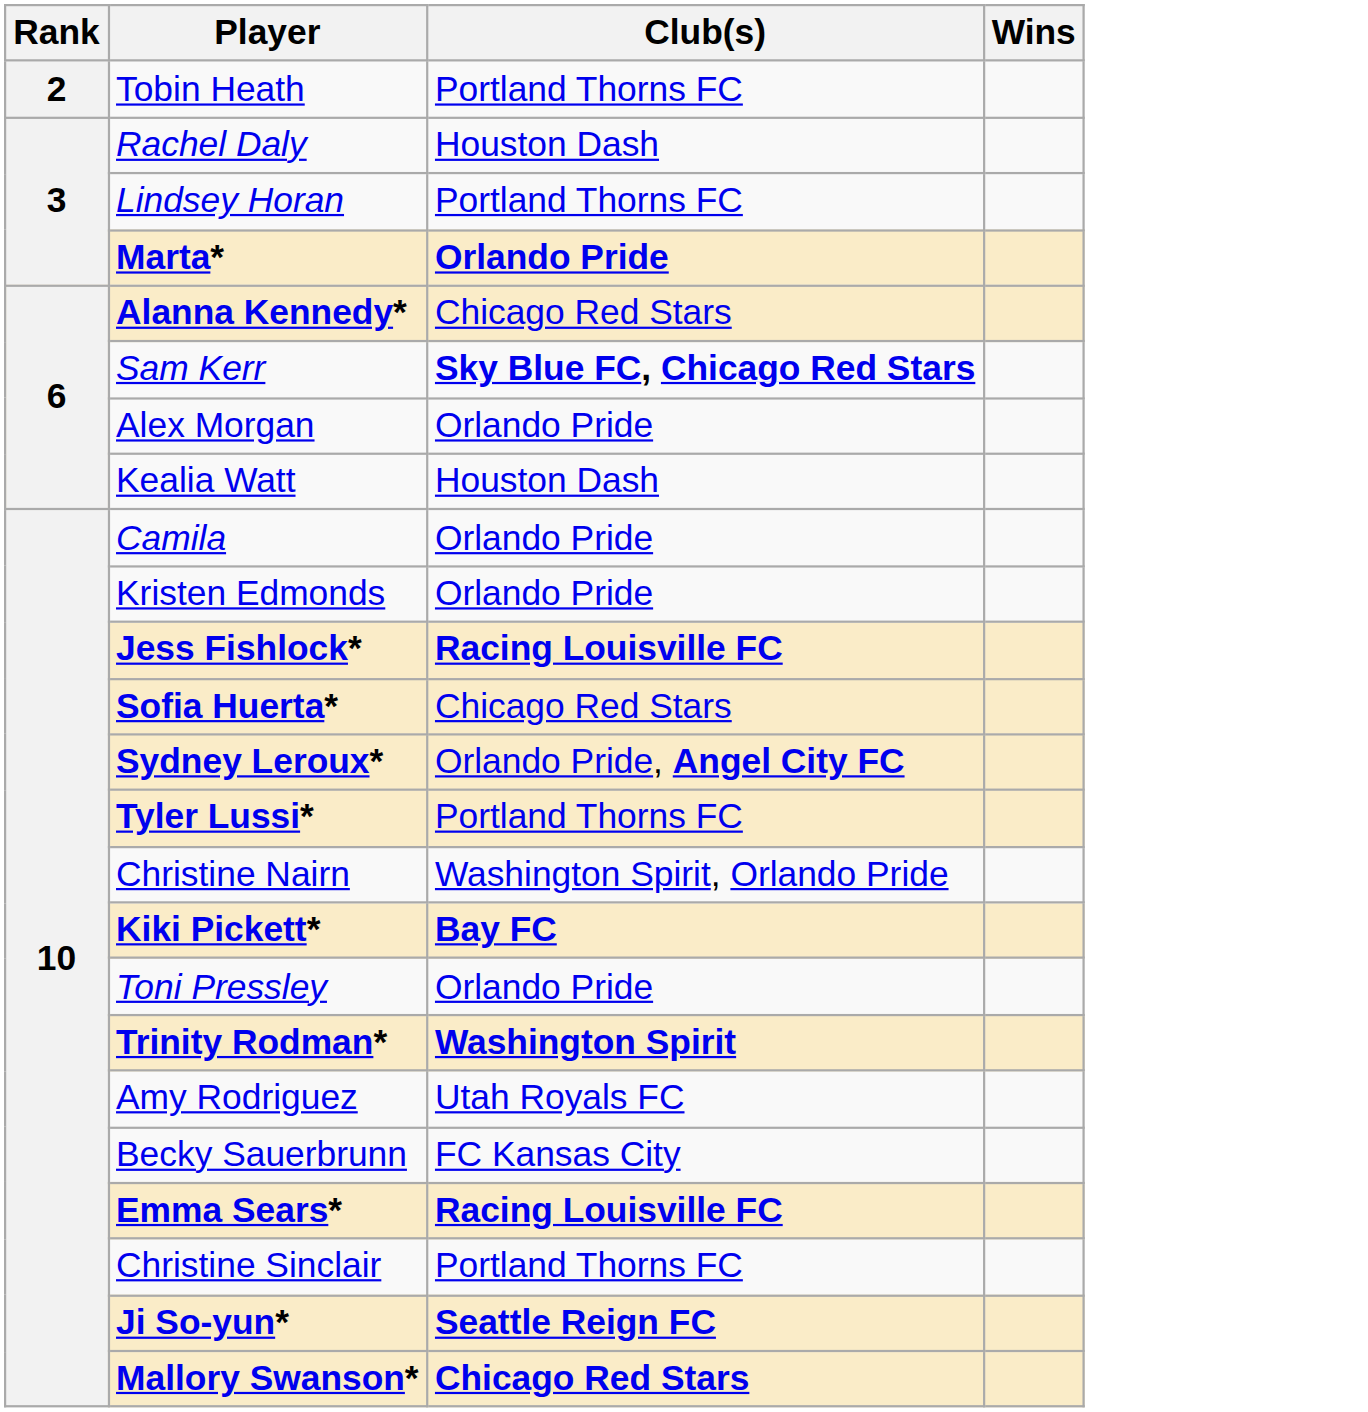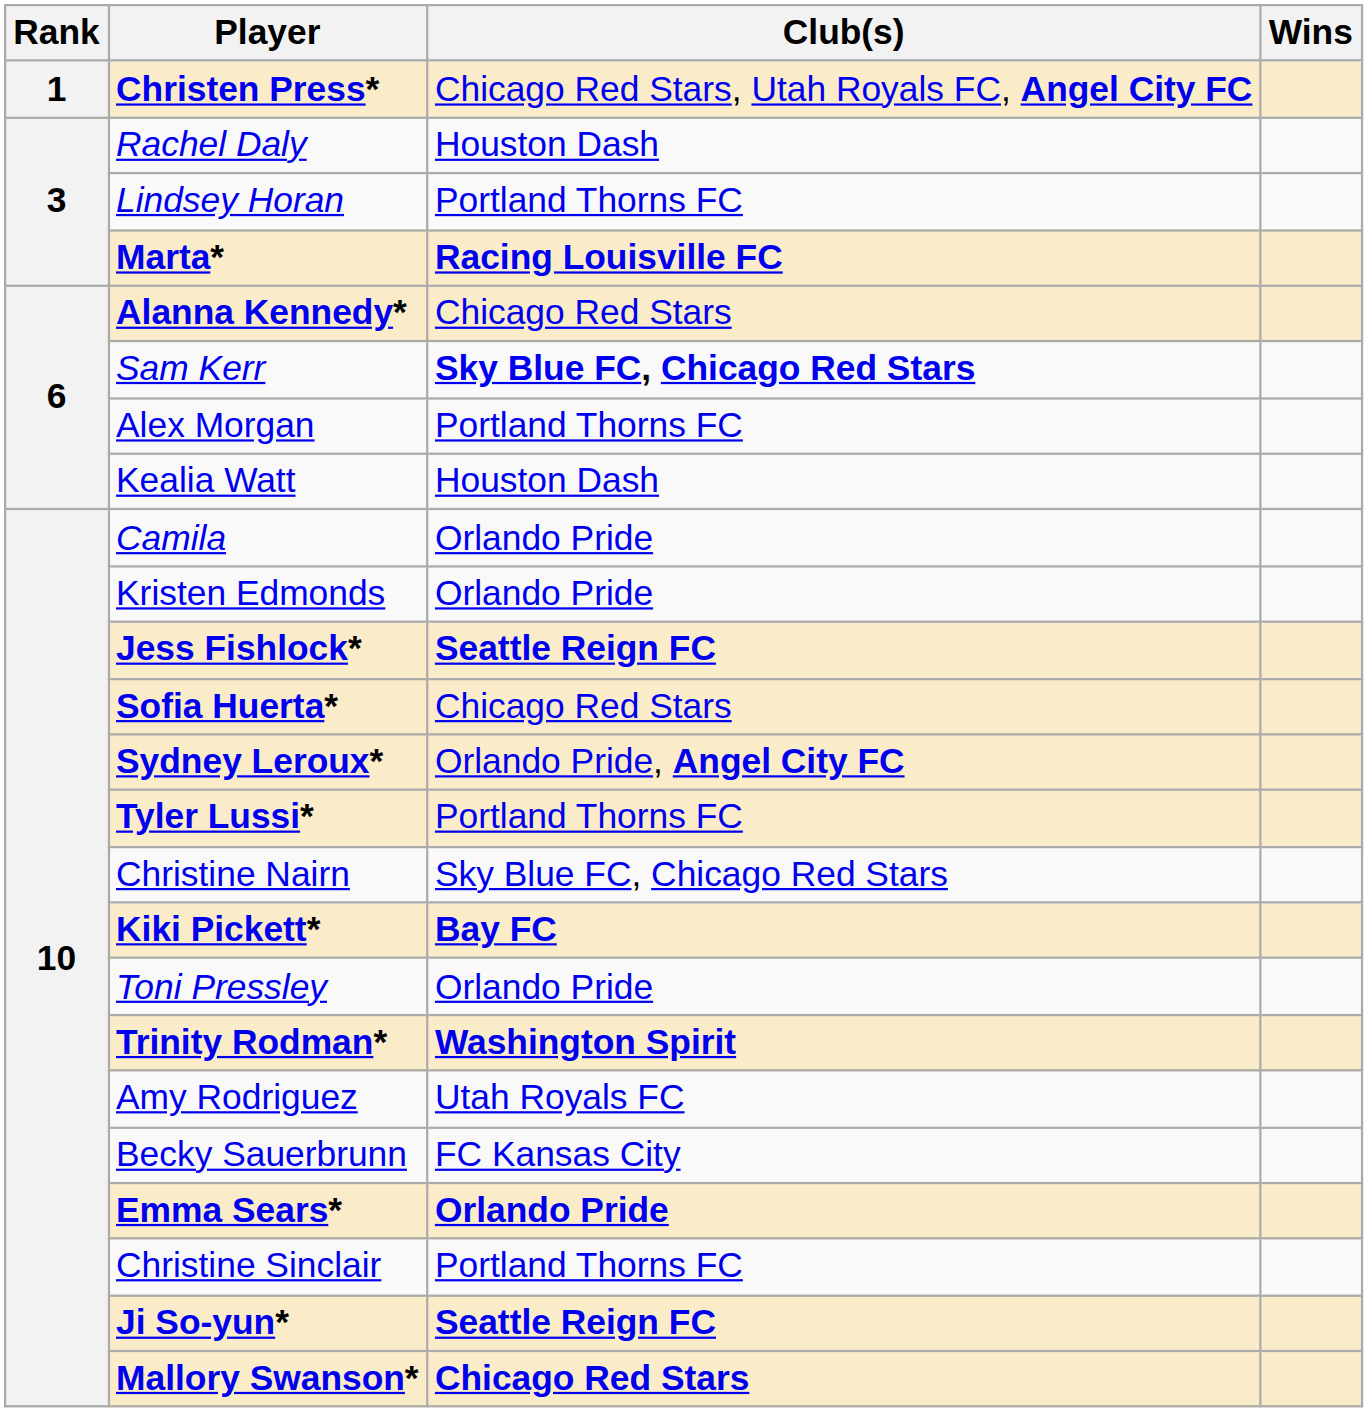 <table class="wikitable">
 <tr>
 <th scope="col">Rank</th>
 <th scope="col">Player</th>
 <th scope="col">Club(s)</th>
 <th scope="col">Wins</th>
 </tr>
-<tr>
-<th scope="row">2</th>
-<td> <a href='#'>Tobin Heath</a></td>
-<td><a href='#'>Portland Thorns FC</a></td>
+<tr style="background-color:#faecc8;">
+<th scope="row">1</th>
+<td> <strong><a href='#'>Christen Press</a>*</strong></td>
+<td><a href='#'>Chicago Red Stars</a>, <a href='#'>Utah Royals FC</a>, <strong><a href='#'>Angel City FC</a></strong></td>
 <td></td>
 </tr>
 <tr>
 <th rowspan=3 scope="row">3</th>
 <td> <em><a href='#'>Rachel Daly</a></em></td>
 <td><a href='#'>Houston Dash</a></td>
 <td></td>
 </tr>
 <tr>
 <td> <em><a href='#'>Lindsey Horan</a></em></td>
 <td><a href='#'>Portland Thorns FC</a></td>
 <td></td>
 </tr>
 <tr style="background-color:#faecc8;">
 <td> <strong><a href='#'>Marta</a>*</strong></td>
-<td><strong><a href='#'>Orlando Pride</a></strong></td>
+<td><strong><a href='#'>Racing Louisville FC</a></strong></td>
 <td></td>
 </tr>
 <tr style="background-color:#faecc8;">
 <th rowspan=4 scope="row">6</th>
 <td> <strong><a href='#'>Alanna Kennedy</a>*</strong></td>
 <td><a href='#'>Chicago Red Stars</a></td>
 <td></td>
 </tr>
 <tr>
 <td> <em><a href='#'>Sam Kerr</a></em></td>
 <td><strong><a href='#'>Sky Blue FC</a>, <a href='#'>Chicago Red Stars</a></strong></td>
 <td></td>
 </tr>
 <tr>
 <td> <a href='#'>Alex Morgan</a></td>
-<td><a href='#'>Orlando Pride</a></td>
+<td><a href='#'>Portland Thorns FC</a></td>
 <td></td>
 </tr>
 <tr>
 <td> <a href='#'>Kealia Watt</a></td>
 <td><a href='#'>Houston Dash</a></td>
 <td></td>
 </tr>
 <tr>
 <th rowspan=16 scope="row">10</th>
 <td> <em><a href='#'>Camila</a></em></td>
 <td><a href='#'>Orlando Pride</a></td>
 <td></td>
 </tr>
 <tr>
 <td> <a href='#'>Kristen Edmonds</a></td>
 <td><a href='#'>Orlando Pride</a></td>
 <td></td>
 </tr>
 <tr style="background-color:#faecc8;">
 <td> <strong><a href='#'>Jess Fishlock</a>*</strong></td>
-<td><strong><a href='#'>Racing Louisville FC</a></strong></td>
+<td><strong><a href='#'>Seattle Reign FC</a></strong></td>
 <td></td>
 </tr>
 <tr style="background-color:#faecc8;">
 <td> <strong><a href='#'>Sofia Huerta</a>*</strong></td>
 <td><a href='#'>Chicago Red Stars</a></td>
 <td></td>
 </tr>
 <tr style="background-color:#faecc8;">
 <td> <strong><a href='#'>Sydney Leroux</a>*</strong></td>
 <td><a href='#'>Orlando Pride</a>, <strong><a href='#'>Angel City FC</a></strong></td>
 <td></td>
 </tr>
 <tr style="background-color:#faecc8;">
 <td> <strong><a href='#'>Tyler Lussi</a>*</strong></td>
 <td><a href='#'>Portland Thorns FC</a></td>
 <td></td>
 </tr>
 <tr>
 <td> <a href='#'>Christine Nairn</a></td>
-<td><a href='#'>Washington Spirit</a>, <a href='#'>Orlando Pride</a></td>
+<td><a href='#'>Sky Blue FC</a>, <a href='#'>Chicago Red Stars</a></td>
 <td></td>
 </tr>
 <tr style="background-color:#faecc8;">
 <td> <strong><a href='#'>Kiki Pickett</a>*</strong></td>
 <td><strong><a href='#'>Bay FC</a></strong></td>
 <td></td>
 </tr>
 <tr>
 <td> <em><a href='#'>Toni Pressley</a></em></td>
 <td><a href='#'>Orlando Pride</a></td>
 <td></td>
 </tr>
 <tr style="background-color:#faecc8;">
 <td> <strong><a href='#'>Trinity Rodman</a>*</strong></td>
 <td><strong><a href='#'>Washington Spirit</a></strong></td>
 <td></td>
 </tr>
 <tr>
 <td> <a href='#'>Amy Rodriguez</a></td>
 <td><a href='#'>Utah Royals FC</a></td>
 <td></td>
 </tr>
 <tr style=>
 <td> <a href='#'>Becky Sauerbrunn</a></td>
 <td><a href='#'>FC Kansas City</a></td>
 <td></td>
 </tr>
 <tr style="background-color:#faecc8;">
 <td> <strong><a href='#'>Emma Sears</a>*</strong></td>
-<td><strong><a href='#'>Racing Louisville FC</a></strong></td>
+<td><strong><a href='#'>Orlando Pride</a></strong></td>
 <td></td>
 </tr>
 <tr>
 <td> <a href='#'>Christine Sinclair</a></td>
 <td><a href='#'>Portland Thorns FC</a></td>
 <td></td>
 </tr>
 <tr style="background-color:#faecc8;">
 <td> <strong><a href='#'>Ji So-yun</a>*</strong></td>
 <td><strong><a href='#'>Seattle Reign FC</a></strong></td>
 <td></td>
 </tr>
 <tr style="background-color:#faecc8;">
 <td> <strong><a href='#'>Mallory Swanson</a>*</strong></td>
 <td><strong><a href='#'>Chicago Red Stars</a></strong></td>
 <td></td>
 </tr>
 </table>
